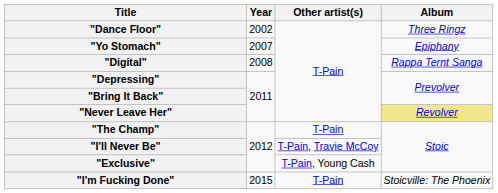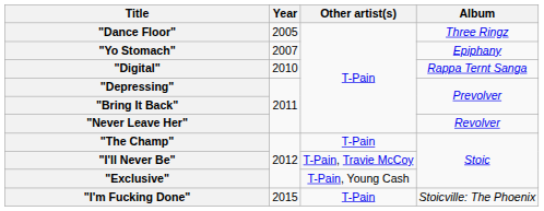 <table class="wikitable plainrowheaders" style="text-align:center;">
 <tr>
 <th scope="col" style="width:22.5em;">Title</th>
 <th scope="col">Year</th>
 <th scope="col">Other artist(s)</th>
 <th scope="col">Album</th>
 </tr>
 <tr>
 <th scope="row">"Dance Floor"</th>
-<td>2002</td>
+<td>2005</td>
 <td rowspan="6"><a href='#'>T-Pain</a></td>
 <td><em><a href='#'>Three Ringz</a></em></td>
 </tr>
 <tr>
 <th scope="row">"Yo Stomach"</th>
 <td>2007</td>
 <td><em><a href='#'>Epiphany</a></em></td>
 </tr>
 <tr>
 <th scope="row">"Digital"</th>
-<td>2008</td>
+<td>2010</td>
 <td><em><a href='#'>Rappa Ternt Sanga</a></em></td>
 </tr>
 <tr>
 <th scope="row">"Depressing"</th>
 <td rowspan="3">2011</td>
 <td rowspan="2"><em><a href='#'>Prevolver</a></em></td>
 </tr>
 <tr>
 <th scope="row">"Bring It Back"</th>
 </tr>
 <tr>
 <th scope="row">"Never Leave Her"</th>
-<td style="background: khaki;"><em><a href='#'>Revolver</a></em></td>
+<td><em><a href='#'>Revolver</a></em></td>
 </tr>
 <tr>
 <th scope="row">"The Champ"</th>
 <td rowspan="3">2012</td>
 <td><a href='#'>T-Pain</a></td>
 <td rowspan="3"><em><a href='#'>Stoic</a></em></td>
 </tr>
 <tr>
 <th scope="row">"I'll Never Be"</th>
 <td><a href='#'>T-Pain</a>, <a href='#'>Travie McCoy</a></td>
 </tr>
 <tr>
 <th scope="row">"Exclusive"</th>
 <td><a href='#'>T-Pain</a>, Young Cash</td>
 </tr>
 <tr>
 <th scope="row">"I'm Fucking Done"</th>
 <td>2015</td>
 <td><a href='#'>T-Pain</a></td>
 <td><em>Stoicville: The Phoenix</em></td>
 </tr>
 </table>
